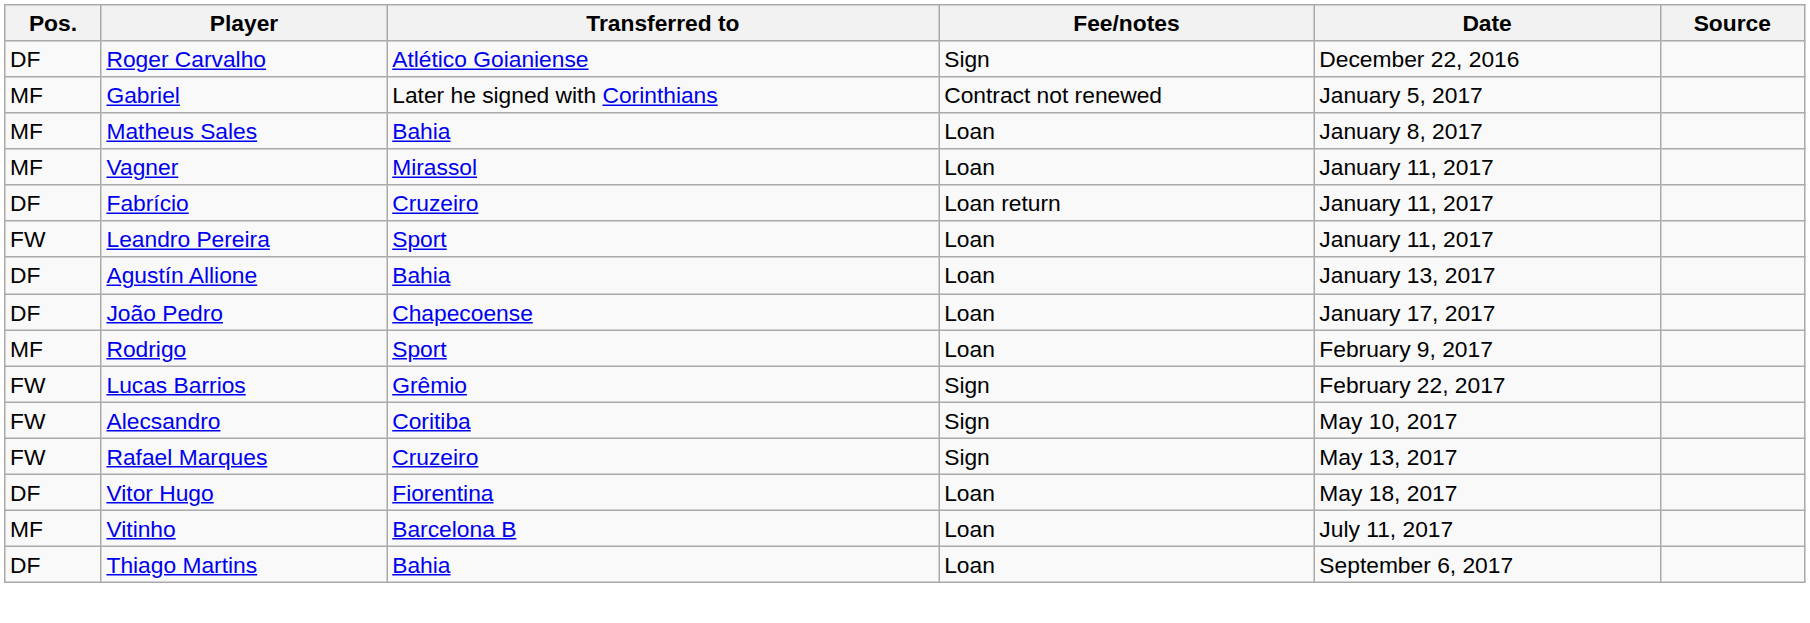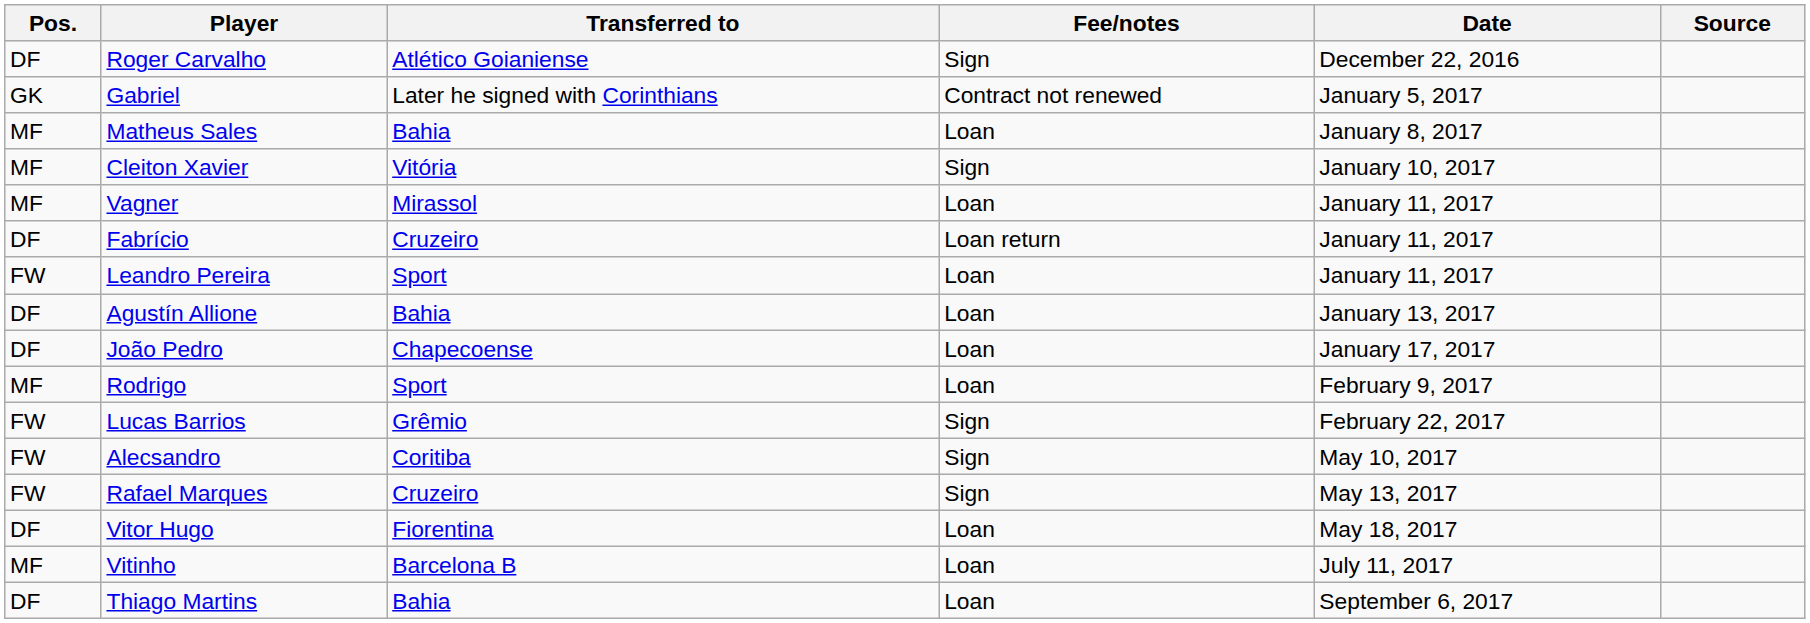 <table class="wikitable sortable" style="width:95%; text-align:center; font-size:95%; text-align:left;">
 <tr>
 <th>Pos.</th>
 <th>Player</th>
 <th>Transferred to</th>
 <th>Fee/notes</th>
 <th>Date</th>
 <th>Source</th>
 </tr>
 <tr>
 <td>DF</td>
 <td> <a href='#'>Roger Carvalho</a></td>
 <td> <a href='#'>Atlético Goianiense</a></td>
 <td>Sign</td>
 <td>December 22, 2016</td>
 <td align=center></td>
 </tr>
 <tr>
-<td>MF</td>
+<td>GK</td>
 <td> <a href='#'>Gabriel</a></td>
 <td>Later he signed with  <a href='#'>Corinthians</a></td>
 <td>Contract not renewed</td>
 <td>January 5, 2017</td>
 <td align=center></td>
 </tr>
 <tr>
 <td>MF</td>
 <td> <a href='#'>Matheus Sales</a></td>
 <td> <a href='#'>Bahia</a></td>
 <td>Loan</td>
 <td>January 8, 2017</td>
+<td align=center></td>
+</tr>
+<tr>
+<td>MF</td>
+<td> <a href='#'>Cleiton Xavier</a></td>
+<td> <a href='#'>Vitória</a></td>
+<td>Sign</td>
+<td>January 10, 2017</td>
 <td align=center></td>
 </tr>
 <tr>
 <td>MF</td>
 <td> <a href='#'>Vagner</a></td>
 <td> <a href='#'>Mirassol</a></td>
 <td>Loan</td>
 <td>January 11, 2017</td>
 <td align=center></td>
 </tr>
 <tr>
 <td>DF</td>
 <td> <a href='#'>Fabrício</a></td>
 <td> <a href='#'>Cruzeiro</a></td>
 <td>Loan return</td>
 <td>January 11, 2017</td>
 <td align=center></td>
 </tr>
 <tr>
 <td>FW</td>
 <td> <a href='#'>Leandro Pereira</a></td>
 <td> <a href='#'>Sport</a></td>
 <td>Loan</td>
 <td>January 11, 2017</td>
 <td align=center></td>
 </tr>
 <tr>
 <td>DF</td>
 <td> <a href='#'>Agustín Allione</a></td>
 <td> <a href='#'>Bahia</a></td>
 <td>Loan</td>
 <td>January 13, 2017</td>
 <td align=center></td>
 </tr>
 <tr>
 <td>DF</td>
 <td> <a href='#'>João Pedro</a></td>
 <td> <a href='#'>Chapecoense</a></td>
 <td>Loan</td>
 <td>January 17, 2017</td>
 <td align=center></td>
 </tr>
 <tr>
 <td>MF</td>
 <td> <a href='#'>Rodrigo</a></td>
 <td> <a href='#'>Sport</a></td>
 <td>Loan</td>
 <td>February 9, 2017</td>
 <td align=center></td>
 </tr>
 <tr>
 <td>FW</td>
 <td> <a href='#'>Lucas Barrios</a></td>
 <td> <a href='#'>Grêmio</a></td>
 <td>Sign</td>
 <td>February 22, 2017</td>
 <td align=center></td>
 </tr>
 <tr>
 <td>FW</td>
 <td> <a href='#'>Alecsandro</a></td>
 <td> <a href='#'>Coritiba</a></td>
 <td>Sign</td>
 <td>May 10, 2017</td>
 <td align=center></td>
 </tr>
 <tr>
 <td>FW</td>
 <td> <a href='#'>Rafael Marques</a></td>
 <td> <a href='#'>Cruzeiro</a></td>
 <td>Sign</td>
 <td>May 13, 2017</td>
 <td align=center></td>
 </tr>
 <tr>
 <td>DF</td>
 <td> <a href='#'>Vitor Hugo</a></td>
 <td> <a href='#'>Fiorentina</a></td>
 <td>Loan</td>
 <td>May 18, 2017</td>
 <td align=center></td>
 </tr>
 <tr>
 <td>MF</td>
 <td> <a href='#'>Vitinho</a></td>
 <td> <a href='#'>Barcelona B</a></td>
 <td>Loan</td>
 <td>July 11, 2017</td>
 <td align=center></td>
 </tr>
 <tr>
 <td>DF</td>
 <td> <a href='#'>Thiago Martins</a></td>
 <td> <a href='#'>Bahia</a></td>
 <td>Loan</td>
 <td>September 6, 2017</td>
 <td align=center></td>
 </tr>
 </table>
